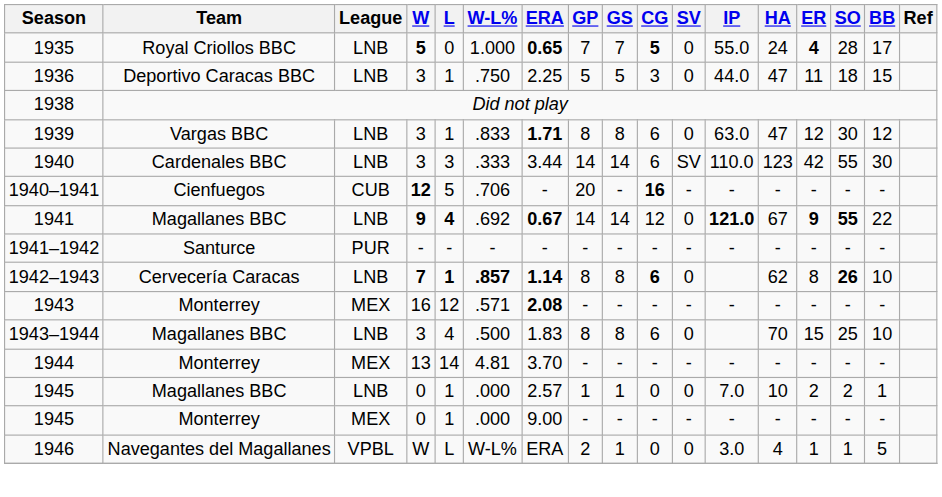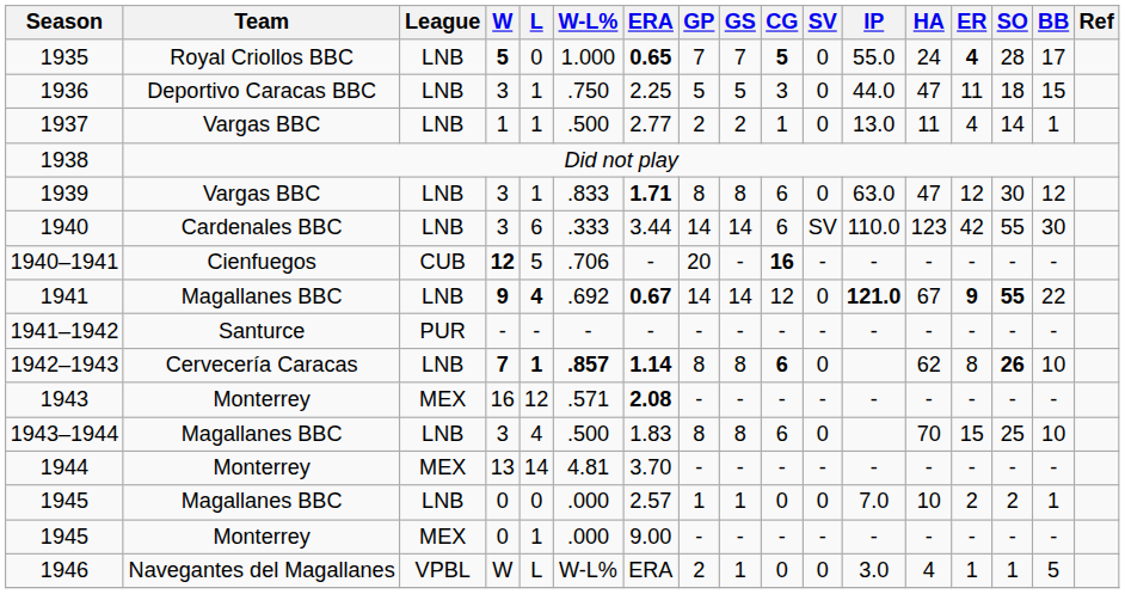 <table class="wikitable">
 <tr>
 <th>Season</th>
 <th>Team</th>
 <th>League</th>
 <th><a href='#'>W</a></th>
 <th><a href='#'>L</a></th>
 <th><a href='#'>W-L%</a></th>
 <th><a href='#'>ERA</a></th>
 <th><a href='#'>GP</a></th>
 <th><a href='#'>GS</a></th>
 <th><a href='#'>CG</a></th>
 <th><a href='#'>SV</a></th>
 <th><a href='#'>IP</a></th>
 <th><a href='#'>HA</a></th>
 <th><a href='#'>ER</a></th>
 <th><a href='#'>SO</a></th>
 <th><a href='#'>BB</a></th>
 <th>Ref</th>
 </tr>
 <tr align=center>
 <td>1935</td>
 <td>Royal Criollos BBC</td>
 <td>LNB</td>
 <td><strong>5</strong></td>
 <td>0</td>
 <td>1.000</td>
 <td><strong>0.65</strong></td>
 <td>7</td>
 <td>7</td>
 <td><strong>5</strong></td>
 <td>0</td>
 <td>55.0</td>
 <td>24</td>
 <td><strong>4</strong></td>
 <td>28</td>
 <td>17</td>
 <td></td>
 </tr>
 <tr align=center>
 <td>1936</td>
 <td>Deportivo Caracas BBC</td>
 <td>LNB</td>
 <td>3</td>
 <td>1</td>
 <td>.750</td>
 <td>2.25</td>
 <td>5</td>
 <td>5</td>
 <td>3</td>
 <td>0</td>
 <td>44.0</td>
 <td>47</td>
 <td>11</td>
 <td>18</td>
 <td>15</td>
 <td></td>
 </tr>
 <tr align=center>
+<td>1937</td>
+<td>Vargas BBC</td>
+<td>LNB</td>
+<td>1</td>
+<td>1</td>
+<td>.500</td>
+<td>2.77</td>
+<td>2</td>
+<td>2</td>
+<td>1</td>
+<td>0</td>
+<td>13.0</td>
+<td>11</td>
+<td>4</td>
+<td>14</td>
+<td>1</td>
+<td></td>
+</tr>
+<tr align=center>
 <td>1938</td>
 <td colspan=16><em>Did not play</em></td>
 </tr>
 <tr align=center>
 <td>1939</td>
 <td>Vargas BBC</td>
 <td>LNB</td>
 <td>3</td>
 <td>1</td>
 <td>.833</td>
 <td><strong>1.71</strong></td>
 <td>8</td>
 <td>8</td>
 <td>6</td>
 <td>0</td>
 <td>63.0</td>
 <td>47</td>
 <td>12</td>
 <td>30</td>
 <td>12</td>
 <td></td>
 </tr>
 <tr align=center>
 <td>1940</td>
 <td>Cardenales BBC</td>
 <td>LNB</td>
 <td>3</td>
-<td>3</td>
+<td>6</td>
 <td>.333</td>
 <td>3.44</td>
 <td>14</td>
 <td>14</td>
 <td>6</td>
 <td>SV</td>
 <td>110.0</td>
 <td>123</td>
 <td>42</td>
 <td>55</td>
 <td>30</td>
 <td></td>
 </tr>
 <tr align=center>
 <td>1940–1941</td>
 <td>Cienfuegos</td>
 <td>CUB</td>
 <td><strong>12</strong></td>
 <td>5</td>
 <td>.706</td>
 <td>-</td>
 <td>20</td>
 <td>-</td>
 <td><strong>16</strong></td>
 <td>-</td>
 <td>-</td>
 <td>-</td>
 <td>-</td>
 <td>-</td>
 <td>-</td>
 <td></td>
 </tr>
 <tr align=center>
 <td>1941</td>
 <td>Magallanes BBC</td>
 <td>LNB</td>
 <td><strong>9</strong></td>
 <td><strong>4</strong></td>
 <td>.692</td>
 <td><strong>0.67</strong></td>
 <td>14</td>
 <td>14</td>
 <td>12</td>
 <td>0</td>
 <td><strong>121.0</strong></td>
 <td>67</td>
 <td><strong>9</strong></td>
 <td><strong>55</strong></td>
 <td>22</td>
 <td></td>
 </tr>
 <tr align=center>
 <td>1941–1942</td>
 <td>Santurce</td>
 <td>PUR</td>
 <td>-</td>
 <td>-</td>
 <td>-</td>
 <td>-</td>
 <td>-</td>
 <td>-</td>
 <td>-</td>
 <td>-</td>
 <td>-</td>
 <td>-</td>
 <td>-</td>
 <td>-</td>
 <td>-</td>
 <td></td>
 </tr>
 <tr align=center>
 <td>1942–1943</td>
 <td>Cervecería Caracas</td>
 <td>LNB</td>
 <td><strong>7</strong></td>
 <td><strong>1</strong></td>
 <td><strong>.857</strong></td>
 <td><strong>1.14</strong></td>
 <td>8</td>
 <td>8</td>
 <td><strong>6</strong></td>
 <td>0</td>
 <td></td>
 <td>62</td>
 <td>8</td>
 <td><strong>26</strong></td>
 <td>10</td>
 <td></td>
 </tr>
 <tr align=center>
 <td>1943</td>
 <td>Monterrey</td>
 <td>MEX</td>
 <td>16</td>
 <td>12</td>
 <td>.571</td>
 <td><strong>2.08</strong></td>
 <td>-</td>
 <td>-</td>
 <td>-</td>
 <td>-</td>
 <td>-</td>
 <td>-</td>
 <td>-</td>
 <td>-</td>
 <td>-</td>
 <td></td>
 </tr>
 <tr align=center>
 <td>1943–1944</td>
 <td>Magallanes BBC</td>
 <td>LNB</td>
 <td>3</td>
 <td>4</td>
 <td>.500</td>
 <td>1.83</td>
 <td>8</td>
 <td>8</td>
 <td>6</td>
 <td>0</td>
 <td></td>
 <td>70</td>
 <td>15</td>
 <td>25</td>
 <td>10</td>
 <td></td>
 </tr>
 <tr align=center>
 <td>1944</td>
 <td>Monterrey</td>
 <td>MEX</td>
 <td>13</td>
 <td>14</td>
 <td>4.81</td>
 <td>3.70</td>
 <td>-</td>
 <td>-</td>
 <td>-</td>
 <td>-</td>
 <td>-</td>
 <td>-</td>
 <td>-</td>
 <td>-</td>
 <td>-</td>
 <td></td>
 </tr>
 <tr align=center>
 <td>1945</td>
 <td>Magallanes BBC</td>
 <td>LNB</td>
 <td>0</td>
-<td>1</td>
+<td>0</td>
 <td>.000</td>
 <td>2.57</td>
 <td>1</td>
 <td>1</td>
 <td>0</td>
 <td>0</td>
 <td>7.0</td>
 <td>10</td>
 <td>2</td>
 <td>2</td>
 <td>1</td>
 <td></td>
 </tr>
 <tr align=center>
 <td>1945</td>
 <td>Monterrey</td>
 <td>MEX</td>
 <td>0</td>
 <td>1</td>
 <td>.000</td>
 <td>9.00</td>
 <td>-</td>
 <td>-</td>
 <td>-</td>
 <td>-</td>
 <td>-</td>
 <td>-</td>
 <td>-</td>
 <td>-</td>
 <td>-</td>
 <td></td>
 </tr>
 <tr align=center>
 <td>1946</td>
 <td>Navegantes del Magallanes</td>
 <td>VPBL</td>
 <td>W</td>
 <td>L</td>
 <td>W-L%</td>
 <td>ERA</td>
 <td>2</td>
 <td>1</td>
 <td>0</td>
 <td>0</td>
 <td>3.0</td>
 <td>4</td>
 <td>1</td>
 <td>1</td>
 <td>5</td>
 <td></td>
 </tr>
 <tr align=center>
 </tr>
 </table>
